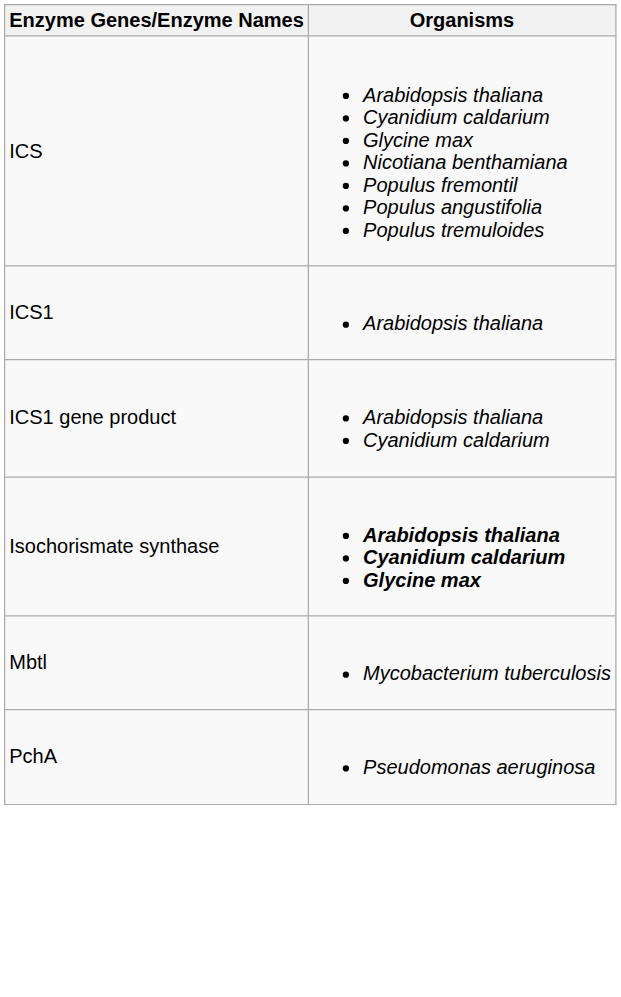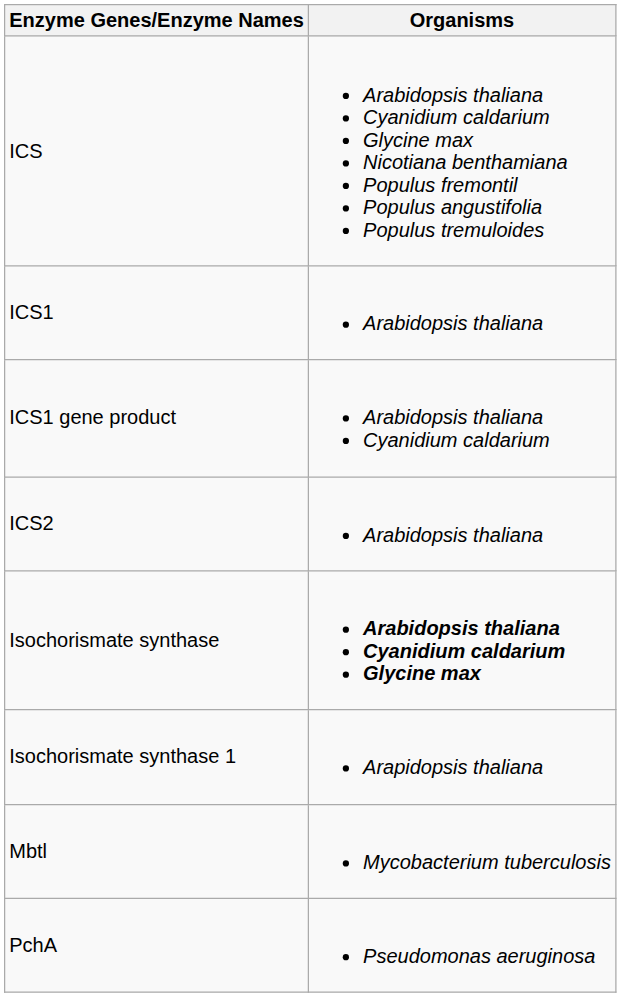 <table class="wikitable">
 <tr>
 <th>Enzyme Genes/Enzyme Names</th>
 <th>Organisms</th>
 </tr>
 <tr>
 <td>ICS</td>
 <td><br><ul><li><em>Arabidopsis thaliana</em></li><li><em>Cyanidium caldarium</em></li><li><em>Glycine max</em></li><li><em>Nicotiana benthamiana</em></li><li><em>Populus fremontil</em></li><li><em>Populus angustifolia</em></li><li><em>Populus tremuloides</em></li></ul></td>
 </tr>
 <tr>
 <td>ICS1</td>
 <td><br><ul><li><em>Arabidopsis thaliana</em></li></ul></td>
 </tr>
 <tr>
 <td>ICS1 gene product</td>
 <td><br><ul><li><em>Arabidopsis thaliana</em></li><li><em>Cyanidium caldarium</em></li></ul></td>
 </tr>
 <tr>
+<td>ICS2</td>
+<td><br><ul><li><em>Arabidopsis thaliana</em></li></ul></td>
+</tr>
+<tr>
 <td>Isochorismate synthase</td>
 <td><strong><br><ul><li><em>Arabidopsis thaliana</em></li><li><em>Cyanidium caldarium</em></li><li><em>Glycine max</em></li></ul></strong></td>
+</tr>
+<tr>
+<td>Isochorismate synthase 1</td>
+<td><br><ul><li><em>Arapidopsis thaliana</em></li></ul></td>
 </tr>
 <tr>
 <td>Mbtl</td>
 <td><br><ul><li><em>Mycobacterium tuberculosis</em></li></ul></td>
 </tr>
 <tr>
 <td>PchA</td>
 <td><br><ul><li><em>Pseudomonas aeruginosa</em></li></ul></td>
 </tr>
 </table>
